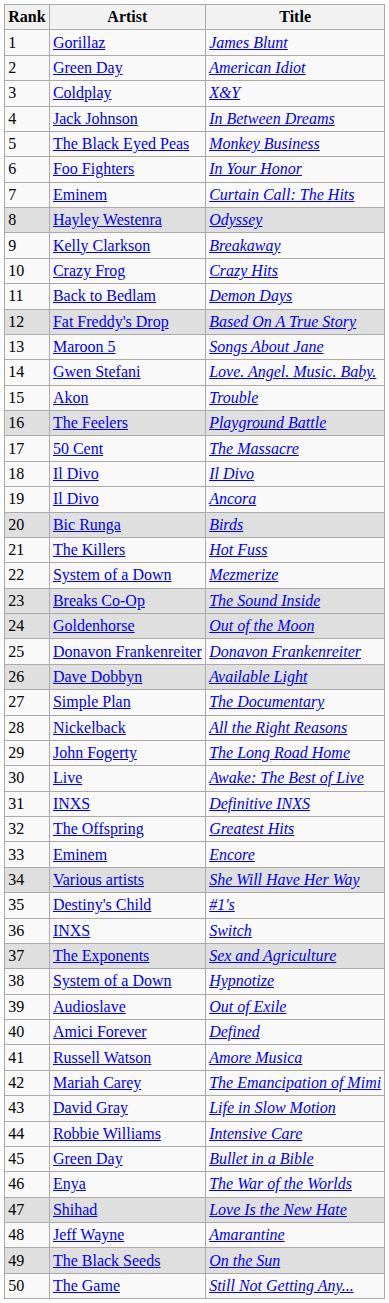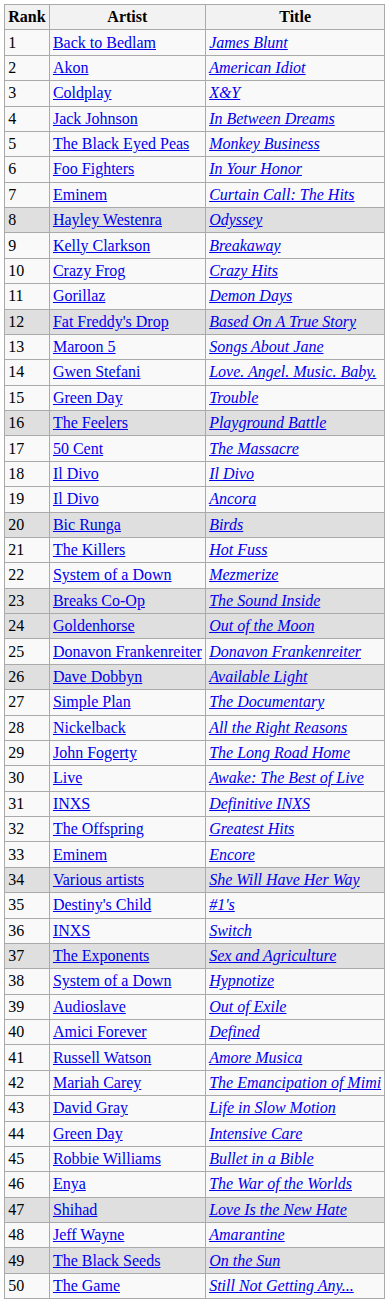 <table class="wikitable sortable">
 <tr>
 <th>Rank</th>
 <th>Artist</th>
 <th>Title</th>
 </tr>
 <tr>
 <td>1</td>
-<td><a href='#'>Gorillaz</a></td>
+<td><a href='#'>Back to Bedlam</a></td>
 <td><em><a href='#'>James Blunt</a></em></td>
 </tr>
 <tr>
 <td>2</td>
-<td><a href='#'>Green Day</a></td>
+<td><a href='#'>Akon</a></td>
 <td><em><a href='#'>American Idiot</a></em></td>
 </tr>
 <tr>
 <td>3</td>
 <td><a href='#'>Coldplay</a></td>
 <td><em><a href='#'>X&Y</a></em></td>
 </tr>
 <tr>
 <td>4</td>
 <td><a href='#'>Jack Johnson</a></td>
 <td><em><a href='#'>In Between Dreams</a></em></td>
 </tr>
 <tr>
 <td>5</td>
 <td><a href='#'>The Black Eyed Peas</a></td>
 <td><em><a href='#'>Monkey Business</a></em></td>
 </tr>
 <tr>
 <td>6</td>
 <td><a href='#'>Foo Fighters</a></td>
 <td><em><a href='#'>In Your Honor</a></em></td>
 </tr>
 <tr>
 <td>7</td>
 <td><a href='#'>Eminem</a></td>
 <td><em><a href='#'>Curtain Call: The Hits</a></em></td>
 </tr>
 <tr bgcolor="#DFDFDF">
 <td>8</td>
 <td><a href='#'>Hayley Westenra</a></td>
 <td><em><a href='#'>Odyssey</a></em></td>
 </tr>
 <tr>
 <td>9</td>
 <td><a href='#'>Kelly Clarkson</a></td>
 <td><em><a href='#'>Breakaway</a></em></td>
 </tr>
 <tr>
 <td>10</td>
 <td><a href='#'>Crazy Frog</a></td>
 <td><em><a href='#'>Crazy Hits</a></em></td>
 </tr>
 <tr>
 <td>11</td>
-<td><a href='#'>Back to Bedlam</a></td>
+<td><a href='#'>Gorillaz</a></td>
 <td><em><a href='#'>Demon Days</a></em></td>
 </tr>
 <tr bgcolor="#DFDFDF">
 <td>12</td>
 <td><a href='#'>Fat Freddy's Drop</a></td>
 <td><em><a href='#'>Based On A True Story</a></em></td>
 </tr>
 <tr>
 <td>13</td>
 <td><a href='#'>Maroon 5</a></td>
 <td><em><a href='#'>Songs About Jane</a></em></td>
 </tr>
 <tr>
 <td>14</td>
 <td><a href='#'>Gwen Stefani</a></td>
 <td><em><a href='#'>Love. Angel. Music. Baby.</a></em></td>
 </tr>
 <tr>
 <td>15</td>
-<td><a href='#'>Akon</a></td>
+<td><a href='#'>Green Day</a></td>
 <td><em><a href='#'>Trouble</a></em></td>
 </tr>
 <tr bgcolor="#DFDFDF">
 <td>16</td>
 <td><a href='#'>The Feelers</a></td>
 <td><em><a href='#'>Playground Battle</a></em></td>
 </tr>
 <tr>
 <td>17</td>
 <td><a href='#'>50 Cent</a></td>
 <td><em><a href='#'>The Massacre</a></em></td>
 </tr>
 <tr>
 <td>18</td>
 <td><a href='#'>Il Divo</a></td>
 <td><em><a href='#'>Il Divo</a></em></td>
 </tr>
 <tr>
 <td>19</td>
 <td><a href='#'>Il Divo</a></td>
 <td><em><a href='#'>Ancora</a></em></td>
 </tr>
 <tr bgcolor="#DFDFDF">
 <td>20</td>
 <td><a href='#'>Bic Runga</a></td>
 <td><em><a href='#'>Birds</a></em></td>
 </tr>
 <tr>
 <td>21</td>
 <td><a href='#'>The Killers</a></td>
 <td><em><a href='#'>Hot Fuss</a></em></td>
 </tr>
 <tr>
 <td>22</td>
 <td><a href='#'>System of a Down</a></td>
 <td><em><a href='#'>Mezmerize</a></em></td>
 </tr>
 <tr bgcolor="#DFDFDF">
 <td>23</td>
 <td><a href='#'>Breaks Co-Op</a></td>
 <td><em><a href='#'>The Sound Inside</a></em></td>
 </tr>
 <tr bgcolor="#DFDFDF">
 <td>24</td>
 <td><a href='#'>Goldenhorse</a></td>
 <td><em><a href='#'>Out of the Moon</a></em></td>
 </tr>
 <tr>
 <td>25</td>
 <td><a href='#'>Donavon Frankenreiter</a></td>
 <td><em><a href='#'>Donavon Frankenreiter</a></em></td>
 </tr>
 <tr bgcolor="#DFDFDF">
 <td>26</td>
 <td><a href='#'>Dave Dobbyn</a></td>
 <td><em><a href='#'>Available Light</a></em></td>
 </tr>
 <tr>
 <td>27</td>
 <td><a href='#'>Simple Plan</a></td>
 <td><em><a href='#'>The Documentary</a></em></td>
 </tr>
 <tr>
 <td>28</td>
 <td><a href='#'>Nickelback</a></td>
 <td><em><a href='#'>All the Right Reasons</a></em></td>
 </tr>
 <tr>
 <td>29</td>
 <td><a href='#'>John Fogerty</a></td>
 <td><em><a href='#'>The Long Road Home</a></em></td>
 </tr>
 <tr>
 <td>30</td>
 <td><a href='#'>Live</a></td>
 <td><em><a href='#'>Awake: The Best of Live</a></em></td>
 </tr>
 <tr>
 <td>31</td>
 <td><a href='#'>INXS</a></td>
 <td><em><a href='#'>Definitive INXS</a></em></td>
 </tr>
 <tr>
 <td>32</td>
 <td><a href='#'>The Offspring</a></td>
 <td><em><a href='#'>Greatest Hits</a></em></td>
 </tr>
 <tr>
 <td>33</td>
 <td><a href='#'>Eminem</a></td>
 <td><em><a href='#'>Encore</a></em></td>
 </tr>
 <tr bgcolor="#DFDFDF">
 <td>34</td>
 <td><a href='#'>Various artists</a></td>
 <td><em><a href='#'>She Will Have Her Way</a></em></td>
 </tr>
 <tr>
 <td>35</td>
 <td><a href='#'>Destiny's Child</a></td>
 <td><em><a href='#'>#1's</a></em></td>
 </tr>
 <tr>
 <td>36</td>
 <td><a href='#'>INXS</a></td>
 <td><em><a href='#'>Switch</a></em></td>
 </tr>
 <tr bgcolor="#DFDFDF">
 <td>37</td>
 <td><a href='#'>The Exponents</a></td>
 <td><em><a href='#'>Sex and Agriculture</a></em></td>
 </tr>
 <tr>
 <td>38</td>
 <td><a href='#'>System of a Down</a></td>
 <td><em><a href='#'>Hypnotize</a></em></td>
 </tr>
 <tr>
 <td>39</td>
 <td><a href='#'>Audioslave</a></td>
 <td><em><a href='#'>Out of Exile</a></em></td>
 </tr>
 <tr>
 <td>40</td>
 <td><a href='#'>Amici Forever</a></td>
 <td><em><a href='#'>Defined</a></em></td>
 </tr>
 <tr>
 <td>41</td>
 <td><a href='#'>Russell Watson</a></td>
 <td><em><a href='#'>Amore Musica</a></em></td>
 </tr>
 <tr>
 <td>42</td>
 <td><a href='#'>Mariah Carey</a></td>
 <td><em><a href='#'>The Emancipation of Mimi</a></em></td>
 </tr>
 <tr>
 <td>43</td>
 <td><a href='#'>David Gray</a></td>
 <td><em><a href='#'>Life in Slow Motion</a></em></td>
 </tr>
 <tr>
 <td>44</td>
-<td><a href='#'>Robbie Williams</a></td>
+<td><a href='#'>Green Day</a></td>
 <td><em><a href='#'>Intensive Care</a></em></td>
 </tr>
 <tr>
 <td>45</td>
-<td><a href='#'>Green Day</a></td>
+<td><a href='#'>Robbie Williams</a></td>
 <td><em><a href='#'>Bullet in a Bible</a></em></td>
 </tr>
 <tr>
 <td>46</td>
 <td><a href='#'>Enya</a></td>
 <td><em><a href='#'>The War of the Worlds</a></em></td>
 </tr>
 <tr bgcolor="#DFDFDF">
 <td>47</td>
 <td><a href='#'>Shihad</a></td>
 <td><em><a href='#'>Love Is the New Hate</a></em></td>
 </tr>
 <tr>
 <td>48</td>
 <td><a href='#'>Jeff Wayne</a></td>
 <td><em><a href='#'>Amarantine</a></em></td>
 </tr>
 <tr bgcolor="#DFDFDF">
 <td>49</td>
 <td><a href='#'>The Black Seeds</a></td>
 <td><em><a href='#'>On the Sun</a></em></td>
 </tr>
 <tr>
 <td>50</td>
 <td><a href='#'>The Game</a></td>
 <td><em><a href='#'>Still Not Getting Any...</a></em></td>
 </tr>
 </table>
